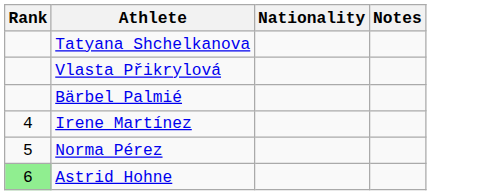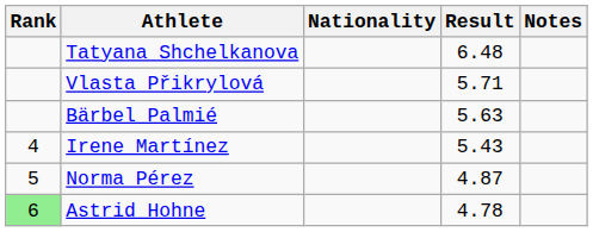 <table class="wikitable sortable" style="text-align:center">
 <tr>
 <th>Rank</th>
 <th>Athlete</th>
 <th>Nationality</th>
+<th>Result</th>
 <th>Notes</th>
 </tr>
 <tr>
 <td></td>
 <td align=left><a href='#'>Tatyana Shchelkanova</a></td>
 <td align=left></td>
+<td>6.48</td>
 <td></td>
 </tr>
 <tr>
 <td></td>
 <td align=left><a href='#'>Vlasta Přikrylová</a></td>
 <td align=left></td>
+<td>5.71</td>
 <td></td>
 </tr>
 <tr>
 <td></td>
 <td align=left><a href='#'>Bärbel Palmié</a></td>
 <td align=left></td>
+<td>5.63</td>
 <td></td>
 </tr>
 <tr>
 <td>4</td>
 <td align=left><a href='#'>Irene Martínez</a></td>
 <td align=left></td>
+<td>5.43</td>
 <td></td>
 </tr>
 <tr>
 <td>5</td>
 <td align=left><a href='#'>Norma Pérez</a></td>
 <td align=left></td>
+<td>4.87</td>
 <td></td>
 </tr>
 <tr>
 <td style="background: lightgreen;">6</td>
 <td align=left><a href='#'>Astrid Hohne</a></td>
 <td align=left></td>
+<td>4.78</td>
 <td></td>
 </tr>
 </table>
